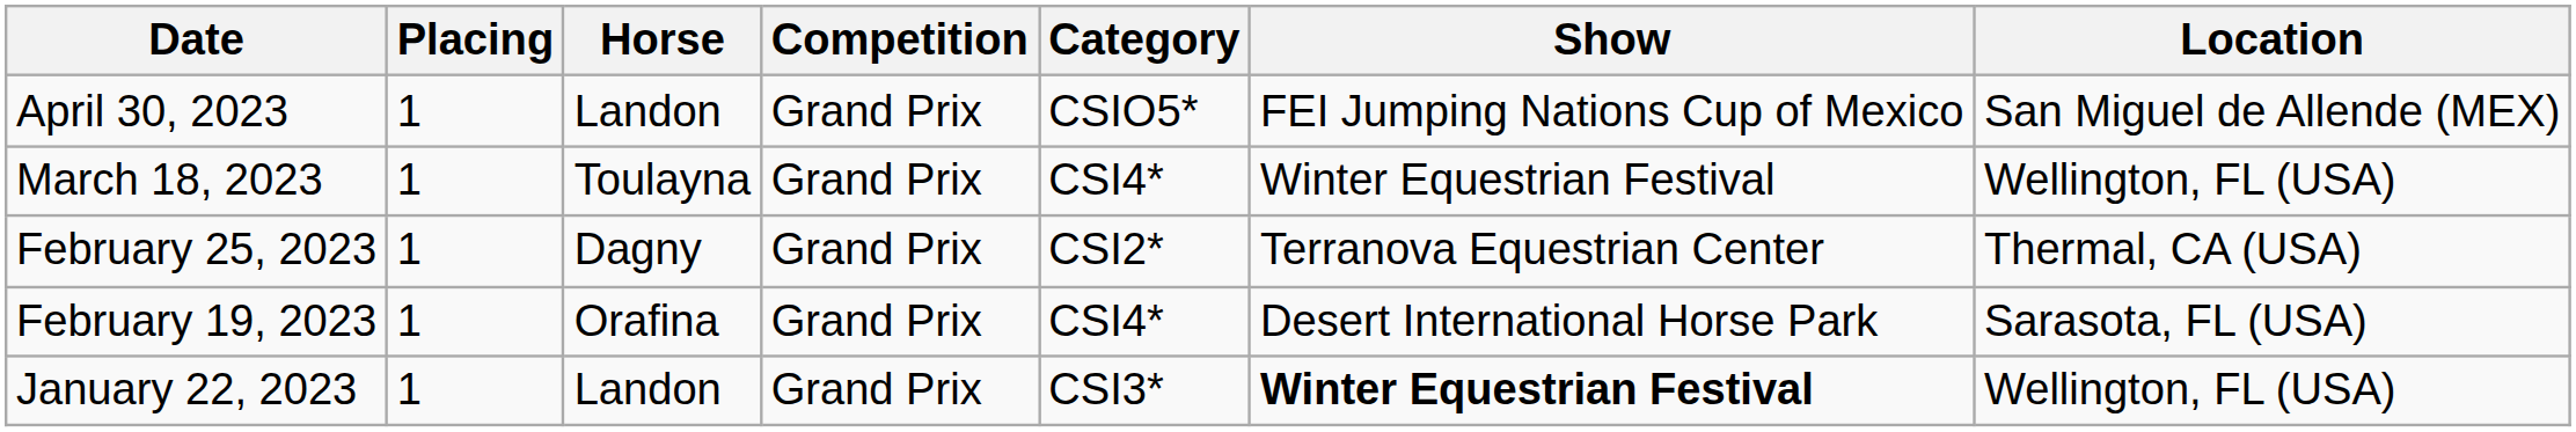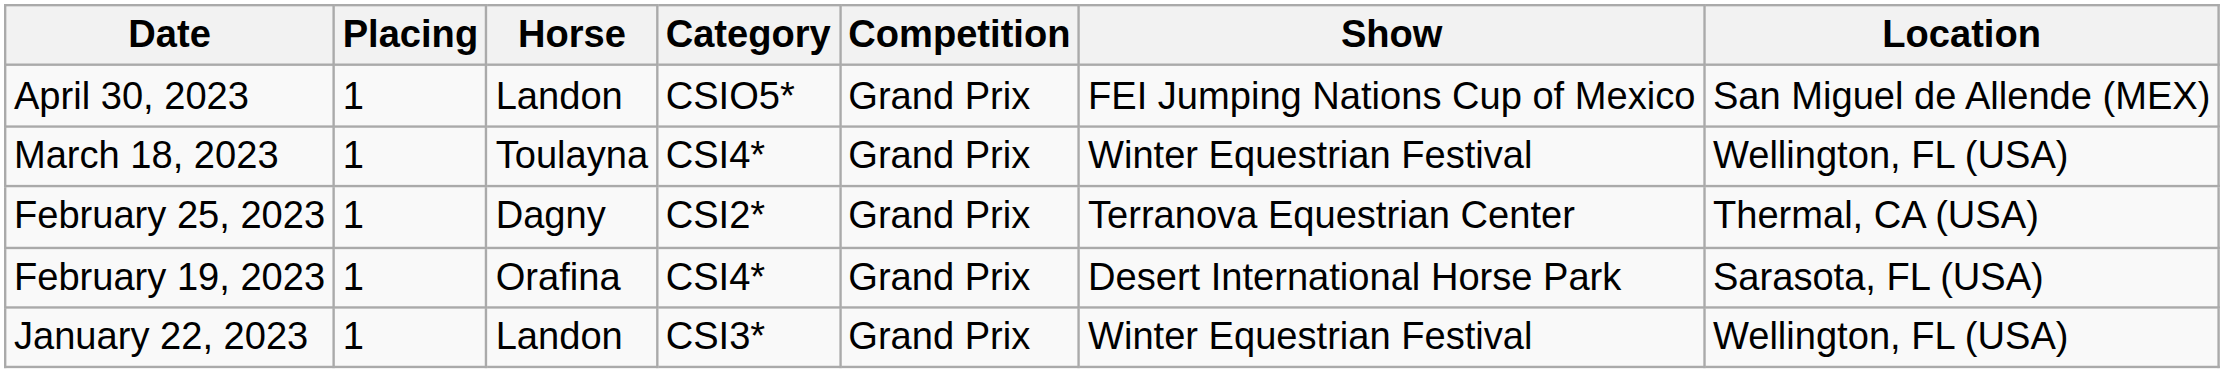 <table class="wikitable">
 <tr>
 <th>Date</th>
 <th>Placing</th>
 <th>Horse</th>
+<th>Category</th>
 <th>Competition</th>
-<th>Category</th>
 <th>Show</th>
 <th>Location</th>
 </tr>
 <tr>
 <td>April 30, 2023</td>
 <td>1</td>
 <td>Landon</td>
+<td>CSIO5*</td>
 <td>Grand Prix</td>
-<td>CSIO5*</td>
 <td>FEI Jumping Nations Cup of Mexico</td>
 <td>San Miguel de Allende (MEX)</td>
 </tr>
 <tr>
 <td>March 18, 2023</td>
 <td>1</td>
 <td>Toulayna</td>
+<td>CSI4*</td>
 <td>Grand Prix</td>
-<td>CSI4*</td>
 <td>Winter Equestrian Festival</td>
 <td>Wellington, FL (USA)</td>
 </tr>
 <tr>
 <td>February 25, 2023</td>
 <td>1</td>
 <td>Dagny</td>
+<td>CSI2*</td>
 <td>Grand Prix</td>
-<td>CSI2*</td>
 <td>Terranova Equestrian Center</td>
 <td>Thermal, CA (USA)</td>
 </tr>
 <tr>
 <td>February 19, 2023</td>
 <td>1</td>
 <td>Orafina</td>
+<td>CSI4*</td>
 <td>Grand Prix</td>
-<td>CSI4*</td>
 <td>Desert International Horse Park</td>
 <td>Sarasota, FL (USA)</td>
 </tr>
 <tr>
 <td>January 22, 2023</td>
 <td>1</td>
 <td>Landon</td>
+<td>CSI3*</td>
 <td>Grand Prix</td>
-<td>CSI3*</td>
-<td><strong>Winter Equestrian Festival</strong></td>
+<td>Winter Equestrian Festival</td>
 <td>Wellington, FL (USA)</td>
 </tr>
 </table>
